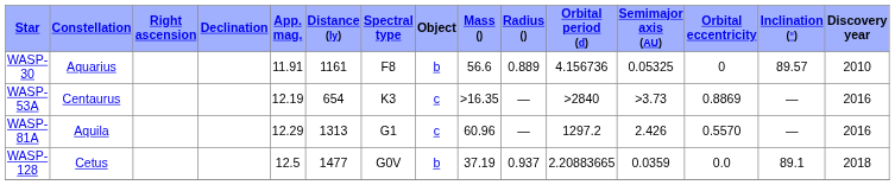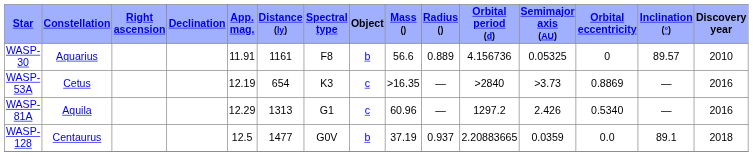 <table class="toccolours sortable" border=1 cellspacing=0 cellpadding=2 align=center style="text-align:center; border-collapse:collapse; margin-left: 0; margin-right: auto;">
 <tr bgcolor="#a0b0ff">
 <th><a href='#'>Star</a></th>
 <th><a href='#'>Constellation</a></th>
 <th><a href='#'>Right<br>ascension</a></th>
 <th><a href='#'>Declination</a></th>
 <th><a href='#'>App.<br>mag.</a></th>
 <th><a href='#'>Distance</a> <small>(<a href='#'>ly</a>)</small></th>
 <th><a href='#'>Spectral<br>type</a></th>
 <th>Object</th>
 <th><a href='#'>Mass</a><br><small>()</small></th>
 <th><a href='#'>Radius</a><br><small>()</small></th>
 <th><a href='#'>Orbital<br>period</a><br><small>(<a href='#'>d</a>)</small></th>
 <th><a href='#'>Semimajor<br>axis</a><br><small>(<a href='#'>AU</a>)</small></th>
 <th><a href='#'>Orbital<br>eccentricity</a></th>
 <th><a href='#'>Inclination</a><br><small>(<a href='#'>°</a>)</small></th>
 <th>Discovery<br>year</th>
 </tr>
 <tr>
 <td><a href='#'>WASP-30</a></td>
 <td><a href='#'>Aquarius</a></td>
 <td></td>
 <td></td>
 <td>11.91</td>
 <td>1161</td>
 <td>F8</td>
 <td><a href='#'>b</a></td>
 <td>56.6</td>
 <td>0.889</td>
 <td>4.156736</td>
 <td>0.05325</td>
 <td>0</td>
 <td>89.57</td>
 <td>2010</td>
 </tr>
 <tr>
 <td><a href='#'>WASP-53A</a></td>
-<td><a href='#'>Centaurus</a></td>
+<td><a href='#'>Cetus</a></td>
 <td></td>
 <td></td>
 <td>12.19</td>
 <td>654</td>
 <td>K3</td>
 <td><a href='#'>c</a></td>
 <td>>16.35</td>
 <td>—</td>
 <td>>2840</td>
 <td>>3.73</td>
 <td>0.8869</td>
 <td>—</td>
 <td>2016</td>
 </tr>
 <tr>
 <td><a href='#'>WASP-81A</a></td>
 <td><a href='#'>Aquila</a></td>
 <td></td>
 <td></td>
 <td>12.29</td>
 <td>1313</td>
 <td>G1</td>
 <td><a href='#'>c</a></td>
 <td>60.96</td>
 <td>—</td>
 <td>1297.2</td>
 <td>2.426</td>
-<td>0.5570</td>
+<td>0.5340</td>
 <td>—</td>
 <td>2016</td>
 </tr>
 <tr>
 <td><a href='#'>WASP-128</a></td>
-<td><a href='#'>Cetus</a></td>
+<td><a href='#'>Centaurus</a></td>
 <td></td>
 <td></td>
 <td>12.5</td>
 <td>1477</td>
 <td>G0V</td>
 <td><a href='#'>b</a></td>
 <td>37.19</td>
 <td>0.937</td>
 <td>2.20883665</td>
 <td>0.0359</td>
 <td>0.0</td>
 <td>89.1</td>
 <td>2018</td>
 </tr>
 <tr>
 </tr>
 </table>
